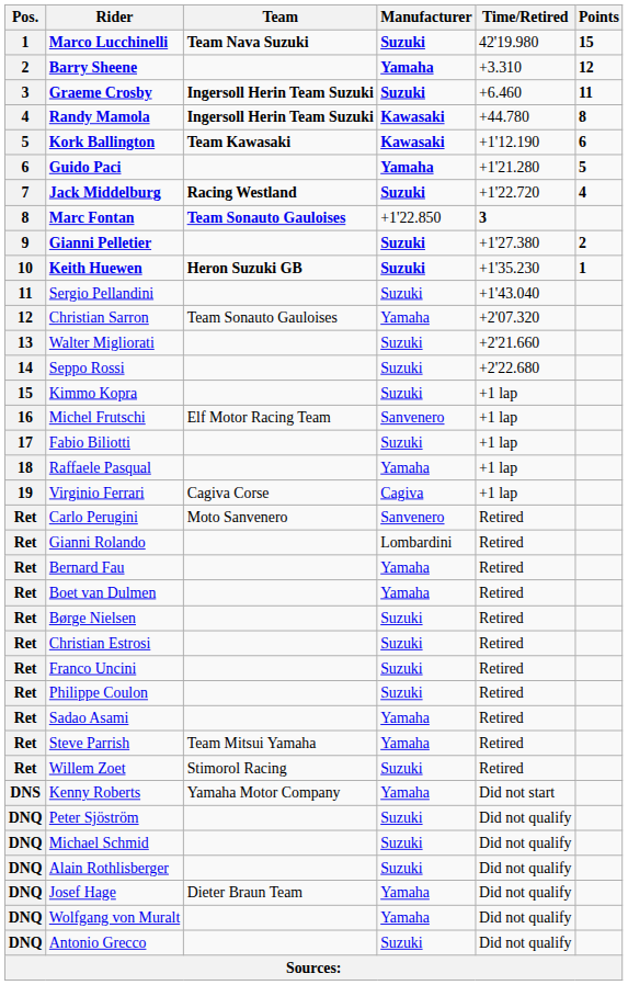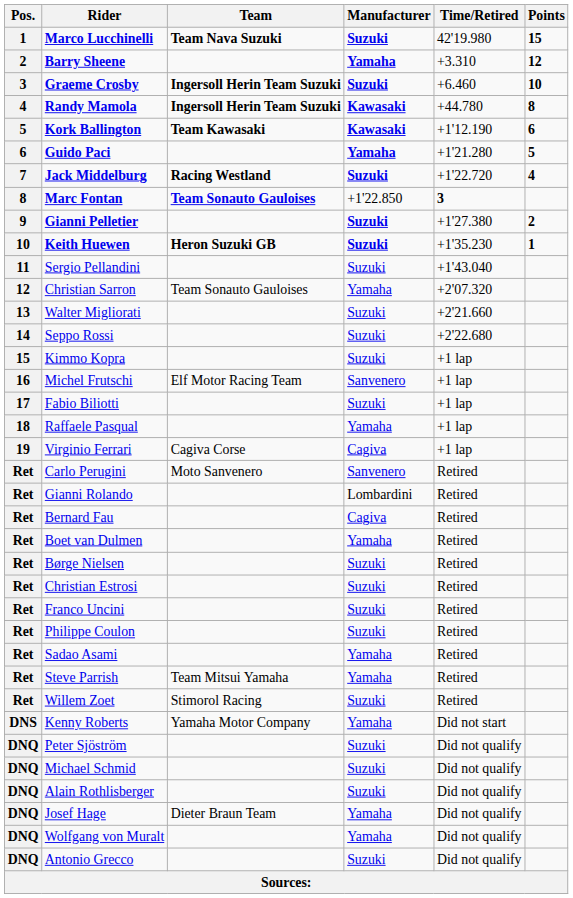 <table class="wikitable" style="font-size: 95%;">
 <tr>
 <th>Pos.</th>
 <th>Rider</th>
 <th>Team</th>
 <th>Manufacturer</th>
 <th>Time/Retired</th>
 <th>Points</th>
 </tr>
 <tr>
 <th>1</th>
 <td> <strong><a href='#'>Marco Lucchinelli</a></strong></td>
 <td><strong>Team Nava Suzuki</strong></td>
 <td><strong><a href='#'>Suzuki</a></strong></td>
 <td>42'19.980</td>
 <td><strong>15</strong></td>
 </tr>
 <tr>
 <th>2</th>
 <td> <strong><a href='#'>Barry Sheene</a></strong></td>
 <td></td>
 <td><strong><a href='#'>Yamaha</a></strong></td>
 <td>+3.310</td>
 <td><strong>12</strong></td>
 </tr>
 <tr>
 <th>3</th>
 <td> <strong><a href='#'>Graeme Crosby</a></strong></td>
 <td><strong>Ingersoll Herin Team Suzuki</strong></td>
 <td><strong><a href='#'>Suzuki</a></strong></td>
 <td>+6.460</td>
-<td><strong>11</strong></td>
+<td><strong>10</strong></td>
 </tr>
 <tr>
 <th>4</th>
 <td> <strong><a href='#'>Randy Mamola</a></strong></td>
 <td><strong>Ingersoll Herin Team Suzuki</strong></td>
 <td><strong><a href='#'>Kawasaki</a></strong></td>
 <td>+44.780</td>
 <td><strong>8</strong></td>
 </tr>
 <tr>
 <th>5</th>
 <td> <strong><a href='#'>Kork Ballington</a></strong></td>
 <td><strong>Team Kawasaki</strong></td>
 <td><strong><a href='#'>Kawasaki</a></strong></td>
 <td>+1'12.190</td>
 <td><strong>6</strong></td>
 </tr>
 <tr>
 <th>6</th>
 <td> <strong><a href='#'>Guido Paci</a></strong></td>
 <td></td>
 <td><strong><a href='#'>Yamaha</a></strong></td>
 <td>+1'21.280</td>
 <td><strong>5</strong></td>
 </tr>
 <tr>
 <th>7</th>
 <td> <strong><a href='#'>Jack Middelburg</a></strong></td>
 <td><strong>Racing Westland</strong></td>
 <td><strong><a href='#'>Suzuki</a></strong></td>
 <td>+1'22.720</td>
 <td><strong>4</strong></td>
 </tr>
 <tr>
 <th>8</th>
 <td> <strong><a href='#'>Marc Fontan</a></strong></td>
 <td><strong><a href='#'>Team Sonauto Gauloises</a></strong></td>
 <td>+1'22.850</td>
 <td><strong>3</strong></td>
 </tr>
 <tr>
 <th>9</th>
 <td> <strong><a href='#'>Gianni Pelletier</a></strong></td>
 <td></td>
 <td><strong><a href='#'>Suzuki</a></strong></td>
 <td>+1'27.380</td>
 <td><strong>2</strong></td>
 </tr>
 <tr>
 <th>10</th>
 <td> <strong><a href='#'>Keith Huewen</a></strong></td>
 <td><strong>Heron Suzuki GB</strong></td>
 <td><strong><a href='#'>Suzuki</a></strong></td>
 <td>+1'35.230</td>
 <td><strong>1</strong></td>
 </tr>
 <tr>
 <th>11</th>
 <td> <a href='#'>Sergio Pellandini</a></td>
 <td></td>
 <td><a href='#'>Suzuki</a></td>
 <td>+1'43.040</td>
 <td></td>
 </tr>
 <tr>
 <th>12</th>
 <td> <a href='#'>Christian Sarron</a></td>
 <td>Team Sonauto Gauloises</td>
 <td><a href='#'>Yamaha</a></td>
 <td>+2'07.320</td>
 <td></td>
 </tr>
 <tr>
 <th>13</th>
 <td> <a href='#'>Walter Migliorati</a></td>
 <td></td>
 <td><a href='#'>Suzuki</a></td>
 <td>+2'21.660</td>
 <td></td>
 </tr>
 <tr>
 <th>14</th>
 <td> <a href='#'>Seppo Rossi</a></td>
 <td></td>
 <td><a href='#'>Suzuki</a></td>
 <td>+2'22.680</td>
 <td></td>
 </tr>
 <tr>
 <th>15</th>
 <td> <a href='#'>Kimmo Kopra</a></td>
 <td></td>
 <td><a href='#'>Suzuki</a></td>
 <td>+1 lap</td>
 <td></td>
 </tr>
 <tr>
 <th>16</th>
 <td> <a href='#'>Michel Frutschi</a></td>
 <td>Elf Motor Racing Team</td>
 <td><a href='#'>Sanvenero</a></td>
 <td>+1 lap</td>
 <td></td>
 </tr>
 <tr>
 <th>17</th>
 <td> <a href='#'>Fabio Biliotti</a></td>
 <td></td>
 <td><a href='#'>Suzuki</a></td>
 <td>+1 lap</td>
 <td></td>
 </tr>
 <tr>
 <th>18</th>
 <td> <a href='#'>Raffaele Pasqual</a></td>
 <td></td>
 <td><a href='#'>Yamaha</a></td>
 <td>+1 lap</td>
 <td></td>
 </tr>
 <tr>
 <th>19</th>
 <td> <a href='#'>Virginio Ferrari</a></td>
 <td>Cagiva Corse</td>
 <td><a href='#'>Cagiva</a></td>
 <td>+1 lap</td>
 <td></td>
 </tr>
 <tr>
 <th>Ret</th>
 <td> <a href='#'>Carlo Perugini</a></td>
 <td>Moto Sanvenero</td>
 <td><a href='#'>Sanvenero</a></td>
 <td>Retired</td>
 <td></td>
 </tr>
 <tr>
 <th>Ret</th>
 <td> <a href='#'>Gianni Rolando</a></td>
 <td></td>
 <td>Lombardini</td>
 <td>Retired</td>
 <td></td>
 </tr>
 <tr>
 <th>Ret</th>
 <td> <a href='#'>Bernard Fau</a></td>
 <td></td>
-<td><a href='#'>Yamaha</a></td>
+<td><a href='#'>Cagiva</a></td>
 <td>Retired</td>
 <td></td>
 </tr>
 <tr>
 <th>Ret</th>
 <td> <a href='#'>Boet van Dulmen</a></td>
 <td></td>
 <td><a href='#'>Yamaha</a></td>
 <td>Retired</td>
 <td></td>
 </tr>
 <tr>
 <th>Ret</th>
 <td> <a href='#'>Børge Nielsen</a></td>
 <td></td>
 <td><a href='#'>Suzuki</a></td>
 <td>Retired</td>
 <td></td>
 </tr>
 <tr>
 <th>Ret</th>
 <td> <a href='#'>Christian Estrosi</a></td>
 <td></td>
 <td><a href='#'>Suzuki</a></td>
 <td>Retired</td>
 <td></td>
 </tr>
 <tr>
 <th>Ret</th>
 <td> <a href='#'>Franco Uncini</a></td>
 <td></td>
 <td><a href='#'>Suzuki</a></td>
 <td>Retired</td>
 <td></td>
 </tr>
 <tr>
 <th>Ret</th>
 <td> <a href='#'>Philippe Coulon</a></td>
 <td></td>
 <td><a href='#'>Suzuki</a></td>
 <td>Retired</td>
 <td></td>
 </tr>
 <tr>
 <th>Ret</th>
 <td> <a href='#'>Sadao Asami</a></td>
 <td></td>
 <td><a href='#'>Yamaha</a></td>
 <td>Retired</td>
 <td></td>
 </tr>
 <tr>
 <th>Ret</th>
 <td> <a href='#'>Steve Parrish</a></td>
 <td>Team Mitsui Yamaha</td>
 <td><a href='#'>Yamaha</a></td>
 <td>Retired</td>
 <td></td>
 </tr>
 <tr>
 <th>Ret</th>
 <td> <a href='#'>Willem Zoet</a></td>
 <td>Stimorol Racing</td>
 <td><a href='#'>Suzuki</a></td>
 <td>Retired</td>
 <td></td>
 </tr>
 <tr>
 <th>DNS</th>
 <td> <a href='#'>Kenny Roberts</a></td>
 <td>Yamaha Motor Company</td>
 <td><a href='#'>Yamaha</a></td>
 <td>Did not start</td>
 <td></td>
 </tr>
 <tr>
 <th>DNQ</th>
 <td> <a href='#'>Peter Sjöström</a></td>
 <td></td>
 <td><a href='#'>Suzuki</a></td>
 <td>Did not qualify</td>
 <td></td>
 </tr>
 <tr>
 <th>DNQ</th>
 <td> <a href='#'>Michael Schmid</a></td>
 <td></td>
 <td><a href='#'>Suzuki</a></td>
 <td>Did not qualify</td>
 <td></td>
 </tr>
 <tr>
 <th>DNQ</th>
 <td> <a href='#'>Alain Rothlisberger</a></td>
 <td></td>
 <td><a href='#'>Suzuki</a></td>
 <td>Did not qualify</td>
 <td></td>
 </tr>
 <tr>
 <th>DNQ</th>
 <td> <a href='#'>Josef Hage</a></td>
 <td>Dieter Braun Team</td>
 <td><a href='#'>Yamaha</a></td>
 <td>Did not qualify</td>
 <td></td>
 </tr>
 <tr>
 <th>DNQ</th>
 <td> <a href='#'>Wolfgang von Muralt</a></td>
 <td></td>
 <td><a href='#'>Yamaha</a></td>
 <td>Did not qualify</td>
 <td></td>
 </tr>
 <tr>
 <th>DNQ</th>
 <td> <a href='#'>Antonio Grecco</a></td>
 <td></td>
 <td><a href='#'>Suzuki</a></td>
 <td>Did not qualify</td>
 <td></td>
 </tr>
 <tr>
 <th colspan=8>Sources:</th>
 </tr>
 </table>
